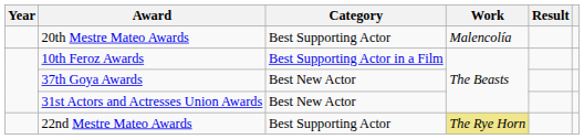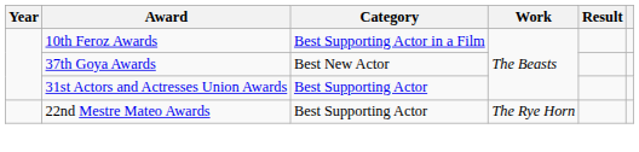 <table class="wikitable sortable plainrowheaders">
 <tr>
 <th>Year</th>
 <th>Award</th>
 <th>Category</th>
 <th>Work</th>
 <th>Result</th>
 <th scope="col" class="unsortable"></th>
-</tr>
-<tr>
-<td></td>
-<td>20th <a href='#'>Mestre Mateo Awards</a></td>
-<td>Best Supporting Actor</td>
-<td><em>Malencolía</em></td>
-<td></td>
-<td></td>
 </tr>
 <tr>
 <td rowspan = "3"></td>
 <td><a href='#'>10th Feroz Awards</a></td>
 <td><a href='#'>Best Supporting Actor in a Film</a></td>
 <td rowspan = "3"><em>The Beasts</em></td>
 <td></td>
 <td></td>
 </tr>
 <tr>
 <td><a href='#'>37th Goya Awards</a></td>
 <td>Best New Actor</td>
 <td></td>
 <td></td>
 </tr>
 <tr>
 <td><a href='#'>31st Actors and Actresses Union Awards</a></td>
-<td>Best New Actor</td>
+<td><a href='#'>Best Supporting Actor</a></td>
 <td></td>
 <td></td>
 </tr>
 <tr>
 <td></td>
 <td>22nd <a href='#'>Mestre Mateo Awards</a></td>
 <td>Best Supporting Actor</td>
-<td style="background: khaki;"><em>The Rye Horn</em></td>
+<td><em>The Rye Horn</em></td>
 <td></td>
 <td></td>
 </tr>
 </table>
